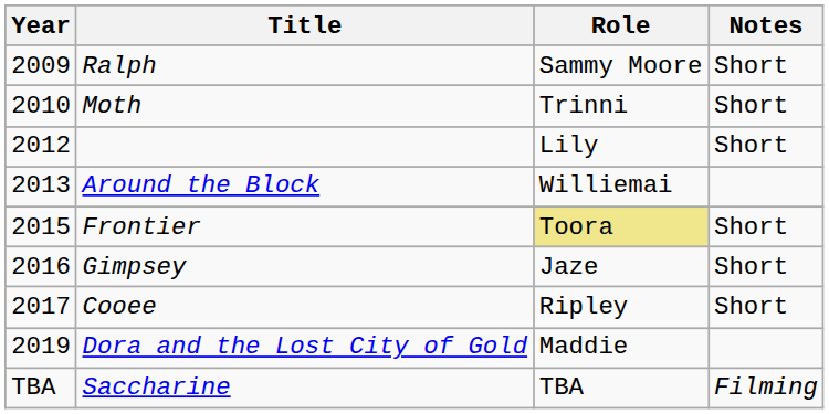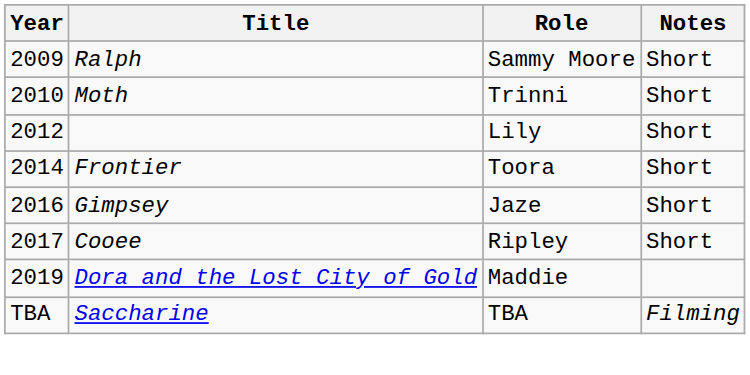 <table class="wikitable sortable">
 <tr>
 <th>Year</th>
 <th>Title</th>
 <th>Role</th>
 <th class="unsortable">Notes</th>
 </tr>
 <tr>
 <td>2009</td>
 <td><em>Ralph</em></td>
 <td>Sammy Moore</td>
 <td>Short</td>
 </tr>
 <tr>
 <td>2010</td>
 <td><em>Moth</em></td>
 <td>Trinni</td>
 <td>Short</td>
 </tr>
 <tr>
 <td>2012</td>
 <td><em></em></td>
 <td>Lily</td>
 <td>Short</td>
 </tr>
 <tr>
-<td>2013</td>
-<td><em><a href='#'>Around the Block</a></em></td>
-<td>Williemai</td>
-<td></td>
-</tr>
-<tr>
-<td>2015</td>
+<td>2014</td>
 <td><em>Frontier</em></td>
-<td style="background: khaki;">Toora</td>
+<td>Toora</td>
 <td>Short</td>
 </tr>
 <tr>
 <td>2016</td>
 <td><em>Gimpsey</em></td>
 <td>Jaze</td>
 <td>Short</td>
 </tr>
 <tr>
 <td>2017</td>
 <td><em>Cooee</em></td>
 <td>Ripley</td>
 <td>Short</td>
 </tr>
 <tr>
 <td>2019</td>
 <td><em><a href='#'>Dora and the Lost City of Gold</a></em></td>
 <td>Maddie</td>
 <td></td>
 </tr>
 <tr>
 <td>TBA</td>
 <td><em><a href='#'>Saccharine</a></em></td>
 <td>TBA</td>
 <td><em>Filming</em></td>
 </tr>
 </table>
